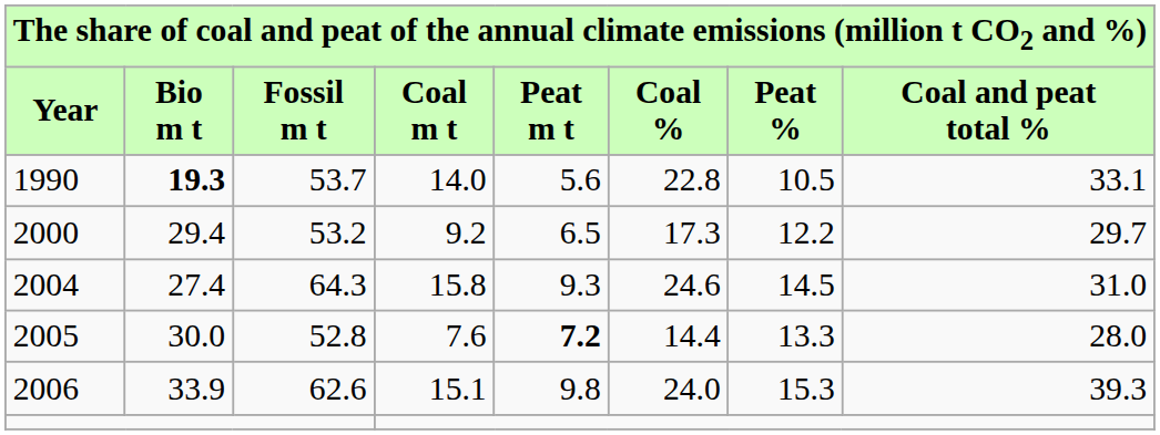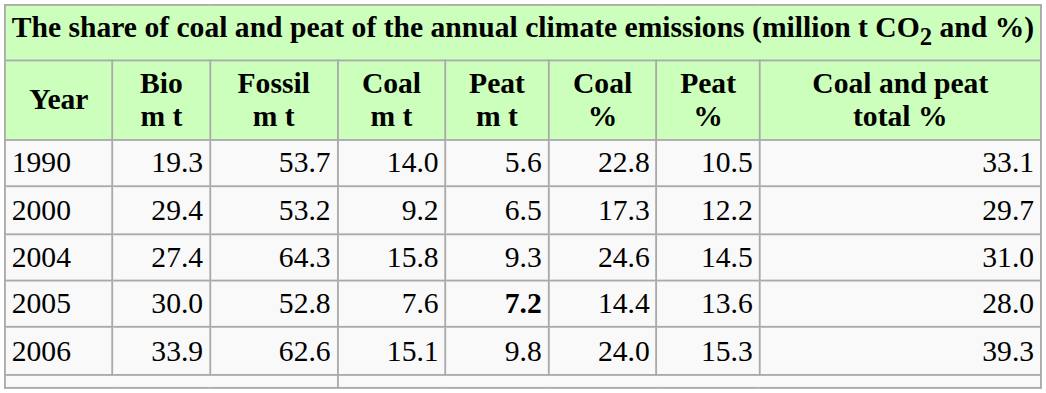 <table class="wikitable">
 <tr>
 <th colspan="8" align="center" style="background-color: #cfb;">The share of coal and peat of the annual climate emissions (million t CO<sub>2</sub> and %)</th>
 </tr>
 <tr>
 <th style="background-color: #cfb;">Year</th>
 <th style="background-color: #cfb;">Bio <br>m t </th>
 <th style="background-color: #cfb;">Fossil<br>m t </th>
 <th style="background-color: #cfb;">Coal <br>m t </th>
 <th style="background-color: #cfb;">Peat <br> m t </th>
 <th style="background-color: #cfb;">Coal<br> %</th>
 <th style="background-color: #cfb;">Peat <br> %</th>
 <th style="background-color: #cfb;">Coal and peat <br>total %</th>
 </tr>
 <tr ---->
 <td align="left">1990</td>
-<td align="right"><strong>19.3</strong></td>
+<td align="right">19.3</td>
 <td align="right">53.7</td>
 <td align="right">14.0</td>
 <td align="right">5.6</td>
 <td align="right">22.8</td>
 <td align="right">10.5</td>
 <td align="right">33.1</td>
 </tr>
 <tr ---->
 <td align="left">2000</td>
 <td align="right">29.4</td>
 <td align="right">53.2</td>
 <td align="right">9.2</td>
 <td align="right">6.5</td>
 <td align="right">17.3</td>
 <td align="right">12.2</td>
 <td align="right">29.7</td>
 </tr>
 <tr ---->
 <td align="left">2004</td>
 <td align="right">27.4</td>
 <td align="right">64.3</td>
 <td align="right">15.8</td>
 <td align="right">9.3</td>
 <td align="right">24.6</td>
 <td align="right">14.5</td>
 <td align="right">31.0</td>
 </tr>
 <tr ---->
 <td align="left">2005</td>
 <td align="right">30.0</td>
 <td align="right">52.8</td>
 <td align="right">7.6</td>
 <td align="right"><strong>7.2</strong></td>
 <td align="right">14.4</td>
-<td align="right">13.3</td>
+<td align="right">13.6</td>
 <td align="right">28.0</td>
 </tr>
 <tr ---->
 <td align="left">2006</td>
 <td align="right">33.9</td>
 <td align="right">62.6</td>
 <td align="right">15.1</td>
 <td align="right">9.8</td>
 <td align="right">24.0</td>
 <td align="right">15.3</td>
 <td align="right">39.3</td>
 </tr>
 <tr ---->
 <td align="left" colspan=3><small> </small></td>
 </tr>
 </table>
